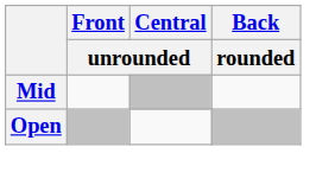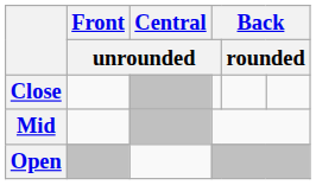 <table class="wikitable" style="text-align: center;">
 <tr>
 <th rowspan="2"></th>
 <th><a href='#'>Front</a></th>
 <th><a href='#'>Central</a></th>
 <th colspan="3"><a href='#'>Back</a></th>
 </tr>
 <tr>
 <th colspan="3">unrounded</th>
 <th colspan="2">rounded</th>
+</tr>
+<tr>
+<th><a href='#'>Close</a></th>
+<td> </td>
+<td style="background: silver;"></td>
+<td> </td>
+<td> </td>
+<td> </td>
 </tr>
 <tr>
 <th><a href='#'>Mid</a></th>
 <td>  </td>
 <td style="background: silver;"></td>
 <td colspan="3"> </td>
 </tr>
 <tr>
 <th><a href='#'>Open</a></th>
 <td style="background: silver;"></td>
 <td> </td>
 <td colspan="3" style="background: silver;"></td>
 </tr>
 </table>
